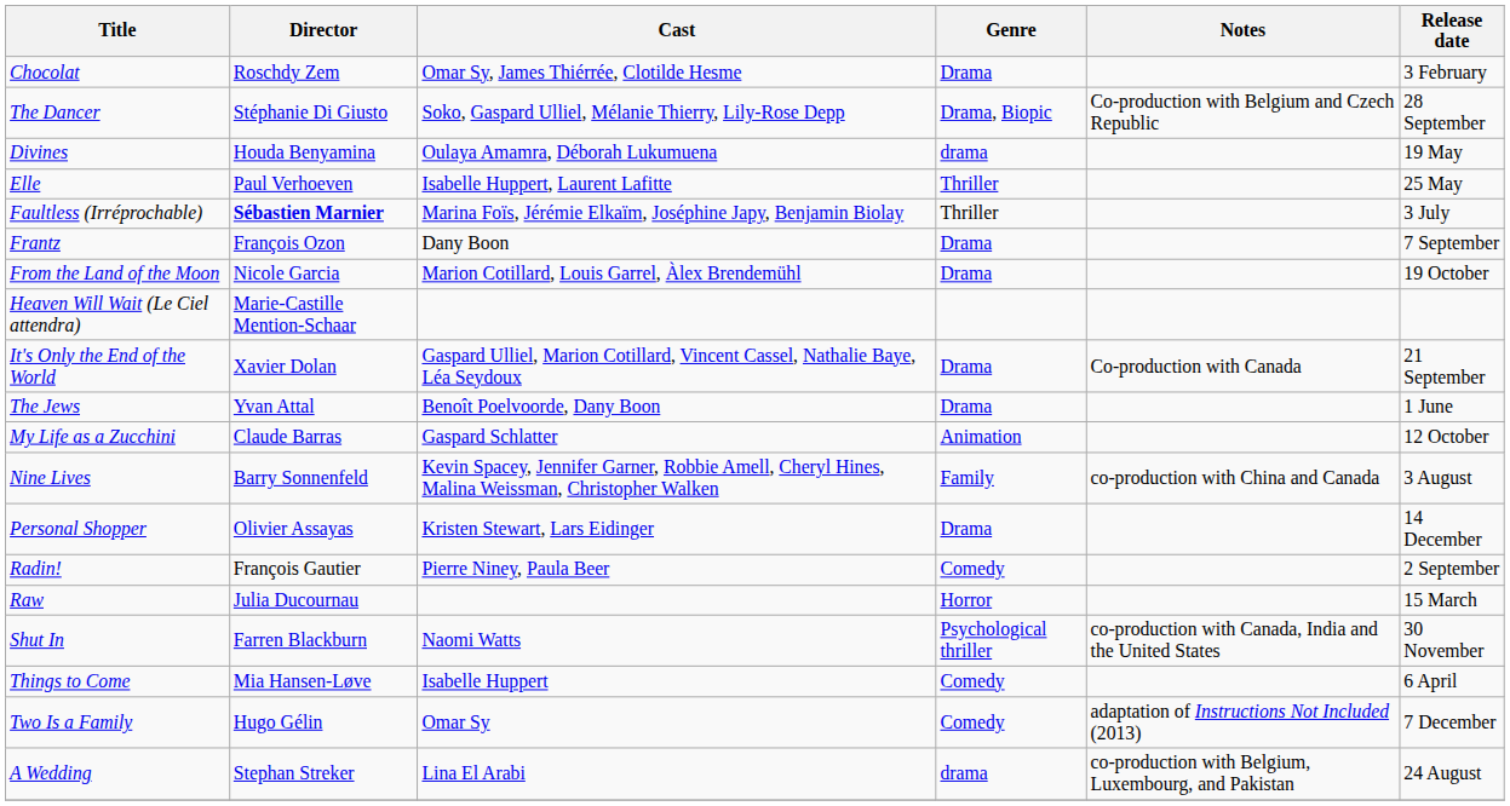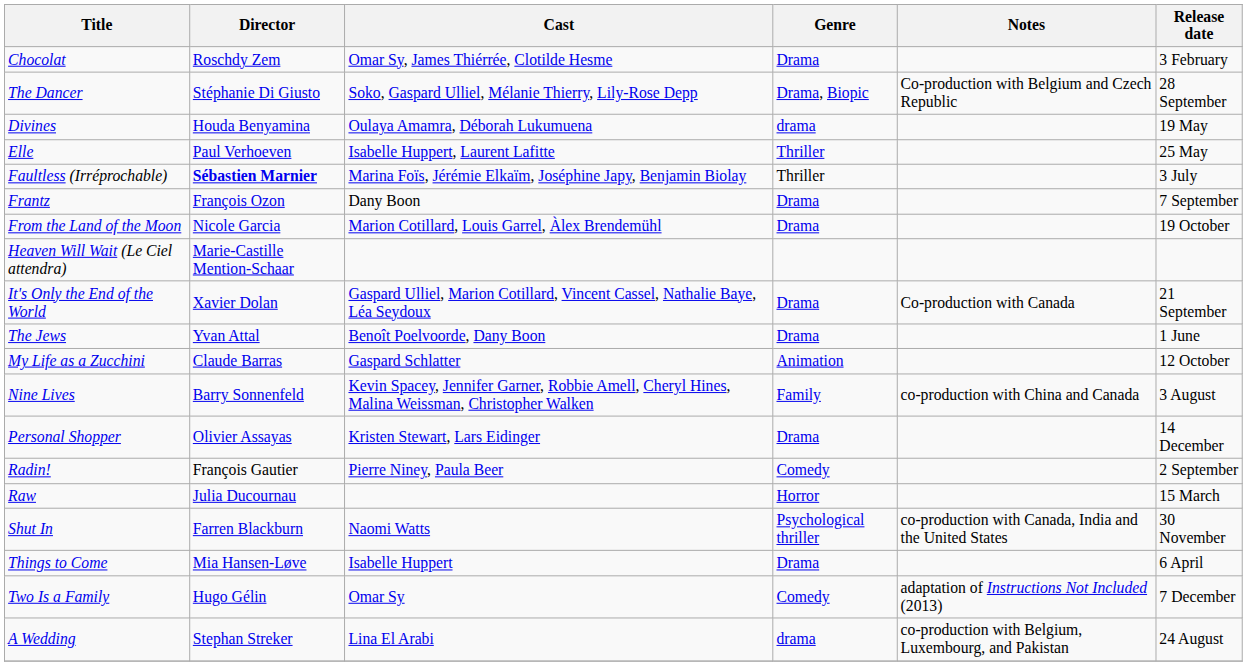 <table class="wikitable sortable" style="width:100%;">
 <tr>
 <th>Title</th>
 <th>Director</th>
 <th>Cast</th>
 <th>Genre</th>
 <th>Notes</th>
 <th>Release date</th>
 </tr>
 <tr>
 <td><em><a href='#'>Chocolat</a></em></td>
 <td><a href='#'>Roschdy Zem</a></td>
 <td><a href='#'>Omar Sy</a>, <a href='#'>James Thiérrée</a>, <a href='#'>Clotilde Hesme</a></td>
 <td><a href='#'>Drama</a></td>
 <td></td>
 <td>3 February</td>
 </tr>
 <tr>
 <td><em><a href='#'>The Dancer</a></em></td>
 <td><a href='#'>Stéphanie Di Giusto</a></td>
 <td><a href='#'>Soko</a>, <a href='#'>Gaspard Ulliel</a>, <a href='#'>Mélanie Thierry</a>, <a href='#'>Lily-Rose Depp</a></td>
 <td><a href='#'>Drama</a>, <a href='#'>Biopic</a></td>
 <td>Co-production with Belgium and Czech Republic</td>
 <td>28 September</td>
 </tr>
 <tr>
 <td><em><a href='#'>Divines</a></em></td>
 <td><a href='#'>Houda Benyamina</a></td>
 <td><a href='#'>Oulaya Amamra</a>, <a href='#'>Déborah Lukumuena</a></td>
 <td><a href='#'>drama</a></td>
 <td></td>
 <td>19 May</td>
 </tr>
 <tr>
 <td><em><a href='#'>Elle</a></em></td>
 <td><a href='#'>Paul Verhoeven</a></td>
 <td><a href='#'>Isabelle Huppert</a>, <a href='#'>Laurent Lafitte</a></td>
 <td><a href='#'>Thriller</a></td>
 <td></td>
 <td>25 May</td>
 </tr>
 <tr>
 <td><em><a href='#'>Faultless</a> (Irréprochable)</em></td>
 <td><strong><a href='#'>Sébastien Marnier</a></strong></td>
 <td><a href='#'>Marina Foïs</a>, <a href='#'>Jérémie Elkaïm</a>, <a href='#'>Joséphine Japy</a>, <a href='#'>Benjamin Biolay</a></td>
 <td>Thriller</td>
 <td></td>
 <td>3 July</td>
 </tr>
 <tr>
 <td><em><a href='#'>Frantz</a></em></td>
 <td><a href='#'>François Ozon</a></td>
 <td>Dany Boon</td>
 <td><a href='#'>Drama</a></td>
 <td></td>
 <td>7 September</td>
 </tr>
 <tr>
 <td><em><a href='#'>From the Land of the Moon</a></em></td>
 <td><a href='#'>Nicole Garcia</a></td>
 <td><a href='#'>Marion Cotillard</a>, <a href='#'>Louis Garrel</a>, <a href='#'>Àlex Brendemühl</a></td>
 <td><a href='#'>Drama</a></td>
 <td></td>
 <td>19 October</td>
 </tr>
 <tr>
 <td><em><a href='#'>Heaven Will Wait</a> (Le Ciel attendra)</em></td>
 <td><a href='#'>Marie-Castille Mention-Schaar</a></td>
 <td></td>
 <td></td>
 <td></td>
 <td></td>
 </tr>
 <tr>
 <td><em><a href='#'>It's Only the End of the World</a></em></td>
 <td><a href='#'>Xavier Dolan</a></td>
 <td><a href='#'>Gaspard Ulliel</a>, <a href='#'>Marion Cotillard</a>, <a href='#'>Vincent Cassel</a>, <a href='#'>Nathalie Baye</a>, <a href='#'>Léa Seydoux</a></td>
 <td><a href='#'>Drama</a></td>
 <td>Co-production with Canada</td>
 <td>21 September</td>
 </tr>
 <tr>
 <td><em><a href='#'>The Jews</a></em></td>
 <td><a href='#'>Yvan Attal</a></td>
 <td><a href='#'>Benoît Poelvoorde</a>, <a href='#'>Dany Boon</a></td>
 <td><a href='#'>Drama</a></td>
 <td></td>
 <td>1 June</td>
 </tr>
 <tr>
 <td><em><a href='#'>My Life as a Zucchini</a></em></td>
 <td><a href='#'>Claude Barras</a></td>
 <td><a href='#'>Gaspard Schlatter</a></td>
 <td><a href='#'>Animation</a></td>
 <td></td>
 <td>12 October</td>
 </tr>
 <tr>
 <td><em><a href='#'>Nine Lives</a></em></td>
 <td><a href='#'>Barry Sonnenfeld</a></td>
 <td><a href='#'>Kevin Spacey</a>, <a href='#'>Jennifer Garner</a>, <a href='#'>Robbie Amell</a>, <a href='#'>Cheryl Hines</a>, <a href='#'>Malina Weissman</a>, <a href='#'>Christopher Walken</a></td>
 <td><a href='#'>Family</a></td>
 <td>co-production with China and Canada</td>
 <td>3 August</td>
 </tr>
 <tr>
 <td><em><a href='#'>Personal Shopper</a></em></td>
 <td><a href='#'>Olivier Assayas</a></td>
 <td><a href='#'>Kristen Stewart</a>, <a href='#'>Lars Eidinger</a></td>
 <td><a href='#'>Drama</a></td>
 <td></td>
 <td>14 December</td>
 </tr>
 <tr>
 <td><em><a href='#'>Radin!</a></em></td>
 <td>François Gautier</td>
 <td><a href='#'>Pierre Niney</a>, <a href='#'>Paula Beer</a></td>
 <td><a href='#'>Comedy</a></td>
 <td></td>
 <td>2 September</td>
 </tr>
 <tr>
 <td><em><a href='#'>Raw</a></em></td>
 <td><a href='#'>Julia Ducournau</a></td>
 <td></td>
 <td><a href='#'>Horror</a></td>
 <td></td>
 <td>15 March</td>
 </tr>
 <tr>
 <td><em><a href='#'>Shut In</a></em></td>
 <td><a href='#'>Farren Blackburn</a></td>
 <td><a href='#'>Naomi Watts</a></td>
 <td><a href='#'>Psychological thriller</a></td>
 <td>co-production with Canada, India and the United States</td>
 <td>30 November</td>
 </tr>
 <tr>
 <td><em><a href='#'>Things to Come</a></em></td>
 <td><a href='#'>Mia Hansen-Løve</a></td>
 <td><a href='#'>Isabelle Huppert</a></td>
-<td><a href='#'>Comedy</a></td>
+<td><a href='#'>Drama</a></td>
 <td></td>
 <td>6 April</td>
 </tr>
 <tr>
 <td><em><a href='#'>Two Is a Family</a></em></td>
 <td><a href='#'>Hugo Gélin</a></td>
 <td><a href='#'>Omar Sy</a></td>
 <td><a href='#'>Comedy</a></td>
 <td>adaptation of <em><a href='#'>Instructions Not Included</a></em> (2013)</td>
 <td>7 December</td>
 </tr>
 <tr>
 <td><em><a href='#'>A Wedding</a></em></td>
 <td><a href='#'>Stephan Streker</a></td>
 <td><a href='#'>Lina El Arabi</a></td>
 <td><a href='#'>drama</a></td>
 <td>co-production with Belgium, Luxembourg, and Pakistan</td>
 <td>24 August</td>
 </tr>
 <tr>
 </tr>
 </table>
